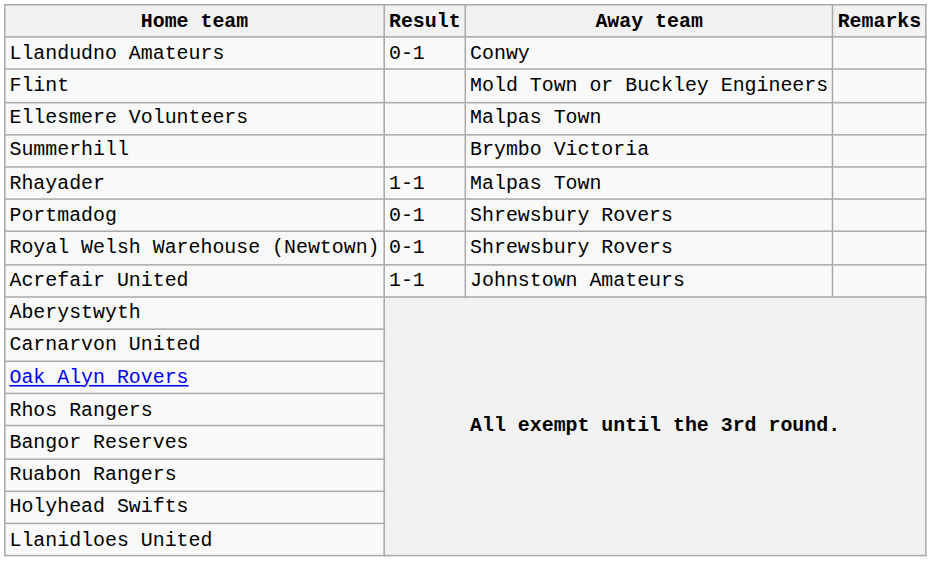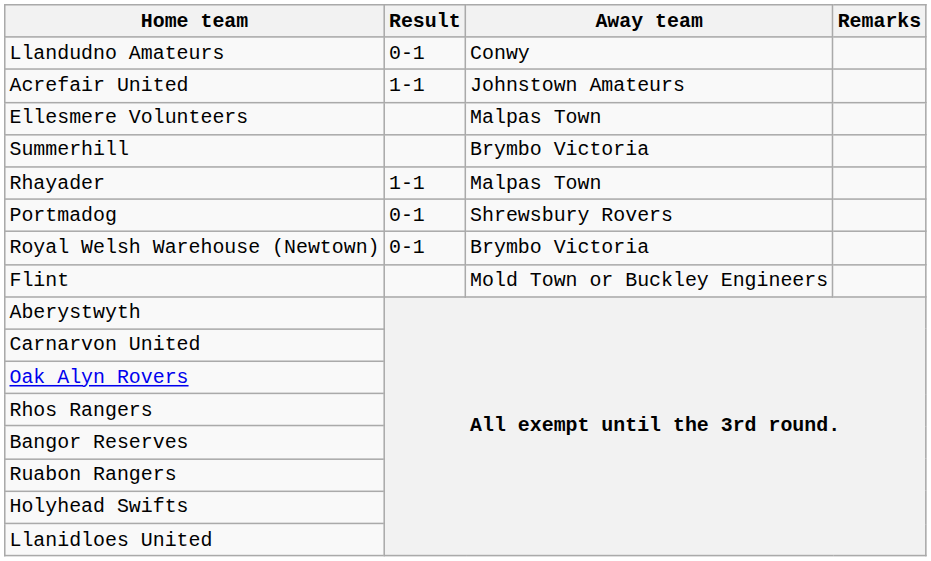 <table class="wikitable">
 <tr>
 <th>Home team</th>
 <th>Result</th>
 <th>Away team</th>
 <th>Remarks</th>
 </tr>
 <tr>
 <td>Llandudno Amateurs</td>
 <td>0-1</td>
 <td>Conwy</td>
 <td></td>
 </tr>
 <tr>
-<td>Flint</td>
-<td></td>
-<td>Mold Town or Buckley Engineers</td>
+<td>Acrefair United</td>
+<td>1-1</td>
+<td>Johnstown Amateurs</td>
 <td></td>
 </tr>
 <tr>
 <td> Ellesmere Volunteers</td>
 <td></td>
 <td> Malpas Town</td>
 <td></td>
 </tr>
 <tr>
 <td>Summerhill</td>
 <td></td>
 <td>Brymbo Victoria</td>
 <td></td>
 </tr>
 <tr>
 <td>Rhayader</td>
 <td>1-1</td>
 <td> Malpas Town</td>
 <td></td>
 </tr>
 <tr>
 <td>Portmadog</td>
 <td>0-1</td>
 <td> Shrewsbury Rovers</td>
 <td></td>
 </tr>
 <tr>
 <td>Royal Welsh Warehouse (Newtown)</td>
 <td>0-1</td>
-<td> Shrewsbury Rovers</td>
+<td>Brymbo Victoria</td>
 <td></td>
 </tr>
 <tr>
-<td>Acrefair United</td>
-<td>1-1</td>
-<td>Johnstown Amateurs</td>
+<td>Flint</td>
+<td></td>
+<td>Mold Town or Buckley Engineers</td>
 <td></td>
 </tr>
 <tr>
 <td>Aberystwyth</td>
 <th colspan="3" rowspan="8">All exempt until the 3rd round.</th>
 </tr>
 <tr>
 <td>Carnarvon United</td>
 </tr>
 <tr>
 <td><a href='#'>Oak Alyn Rovers</a></td>
 </tr>
 <tr>
 <td>Rhos Rangers</td>
 </tr>
 <tr>
 <td>Bangor Reserves</td>
 </tr>
 <tr>
 <td>Ruabon Rangers</td>
 </tr>
 <tr>
 <td>Holyhead Swifts</td>
 </tr>
 <tr>
 <td>Llanidloes United</td>
 </tr>
 </table>
